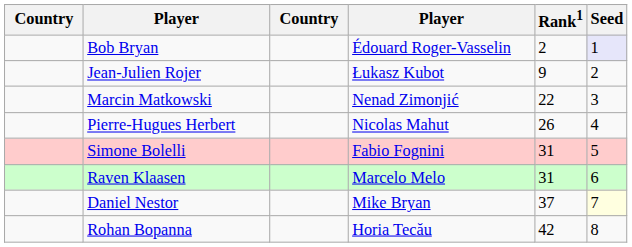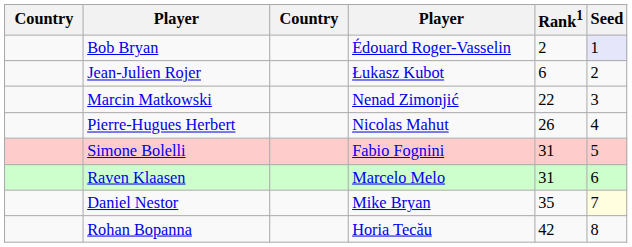 <table class="sortable wikitable">
 <tr>
 <th width="70">Country</th>
 <th width="175">Player</th>
 <th width="70">Country</th>
 <th width="175">Player</th>
 <th>Rank<sup>1</sup></th>
 <th>Seed</th>
 </tr>
 <tr>
 <td></td>
 <td><a href='#'>Bob Bryan</a></td>
 <td></td>
 <td><a href='#'>Édouard Roger-Vasselin</a></td>
 <td>2</td>
 <td style="background: lavender;">1</td>
 </tr>
 <tr>
 <td></td>
 <td><a href='#'>Jean-Julien Rojer</a></td>
 <td></td>
 <td><a href='#'>Łukasz Kubot</a></td>
-<td>9</td>
+<td>6</td>
 <td>2</td>
 </tr>
 <tr>
 <td></td>
 <td><a href='#'>Marcin Matkowski</a></td>
 <td></td>
 <td><a href='#'>Nenad Zimonjić</a></td>
 <td>22</td>
 <td>3</td>
 </tr>
 <tr>
 <td></td>
 <td><a href='#'>Pierre-Hugues Herbert</a></td>
 <td></td>
 <td><a href='#'>Nicolas Mahut</a></td>
 <td>26</td>
 <td>4</td>
 </tr>
 <tr style="background:#fcc;">
 <td></td>
 <td><a href='#'>Simone Bolelli</a></td>
 <td></td>
 <td><a href='#'>Fabio Fognini</a></td>
 <td>31</td>
 <td>5</td>
 </tr>
 <tr style="background:#cfc;">
 <td></td>
 <td><a href='#'>Raven Klaasen</a></td>
 <td></td>
 <td><a href='#'>Marcelo Melo</a></td>
 <td>31</td>
 <td>6</td>
 </tr>
 <tr>
 <td></td>
 <td><a href='#'>Daniel Nestor</a></td>
 <td></td>
 <td><a href='#'>Mike Bryan</a></td>
-<td>37</td>
+<td>35</td>
 <td style="background: lightyellow;">7</td>
 </tr>
 <tr>
 <td></td>
 <td><a href='#'>Rohan Bopanna</a></td>
 <td></td>
 <td><a href='#'>Horia Tecău</a></td>
 <td>42</td>
 <td>8</td>
 </tr>
 </table>
